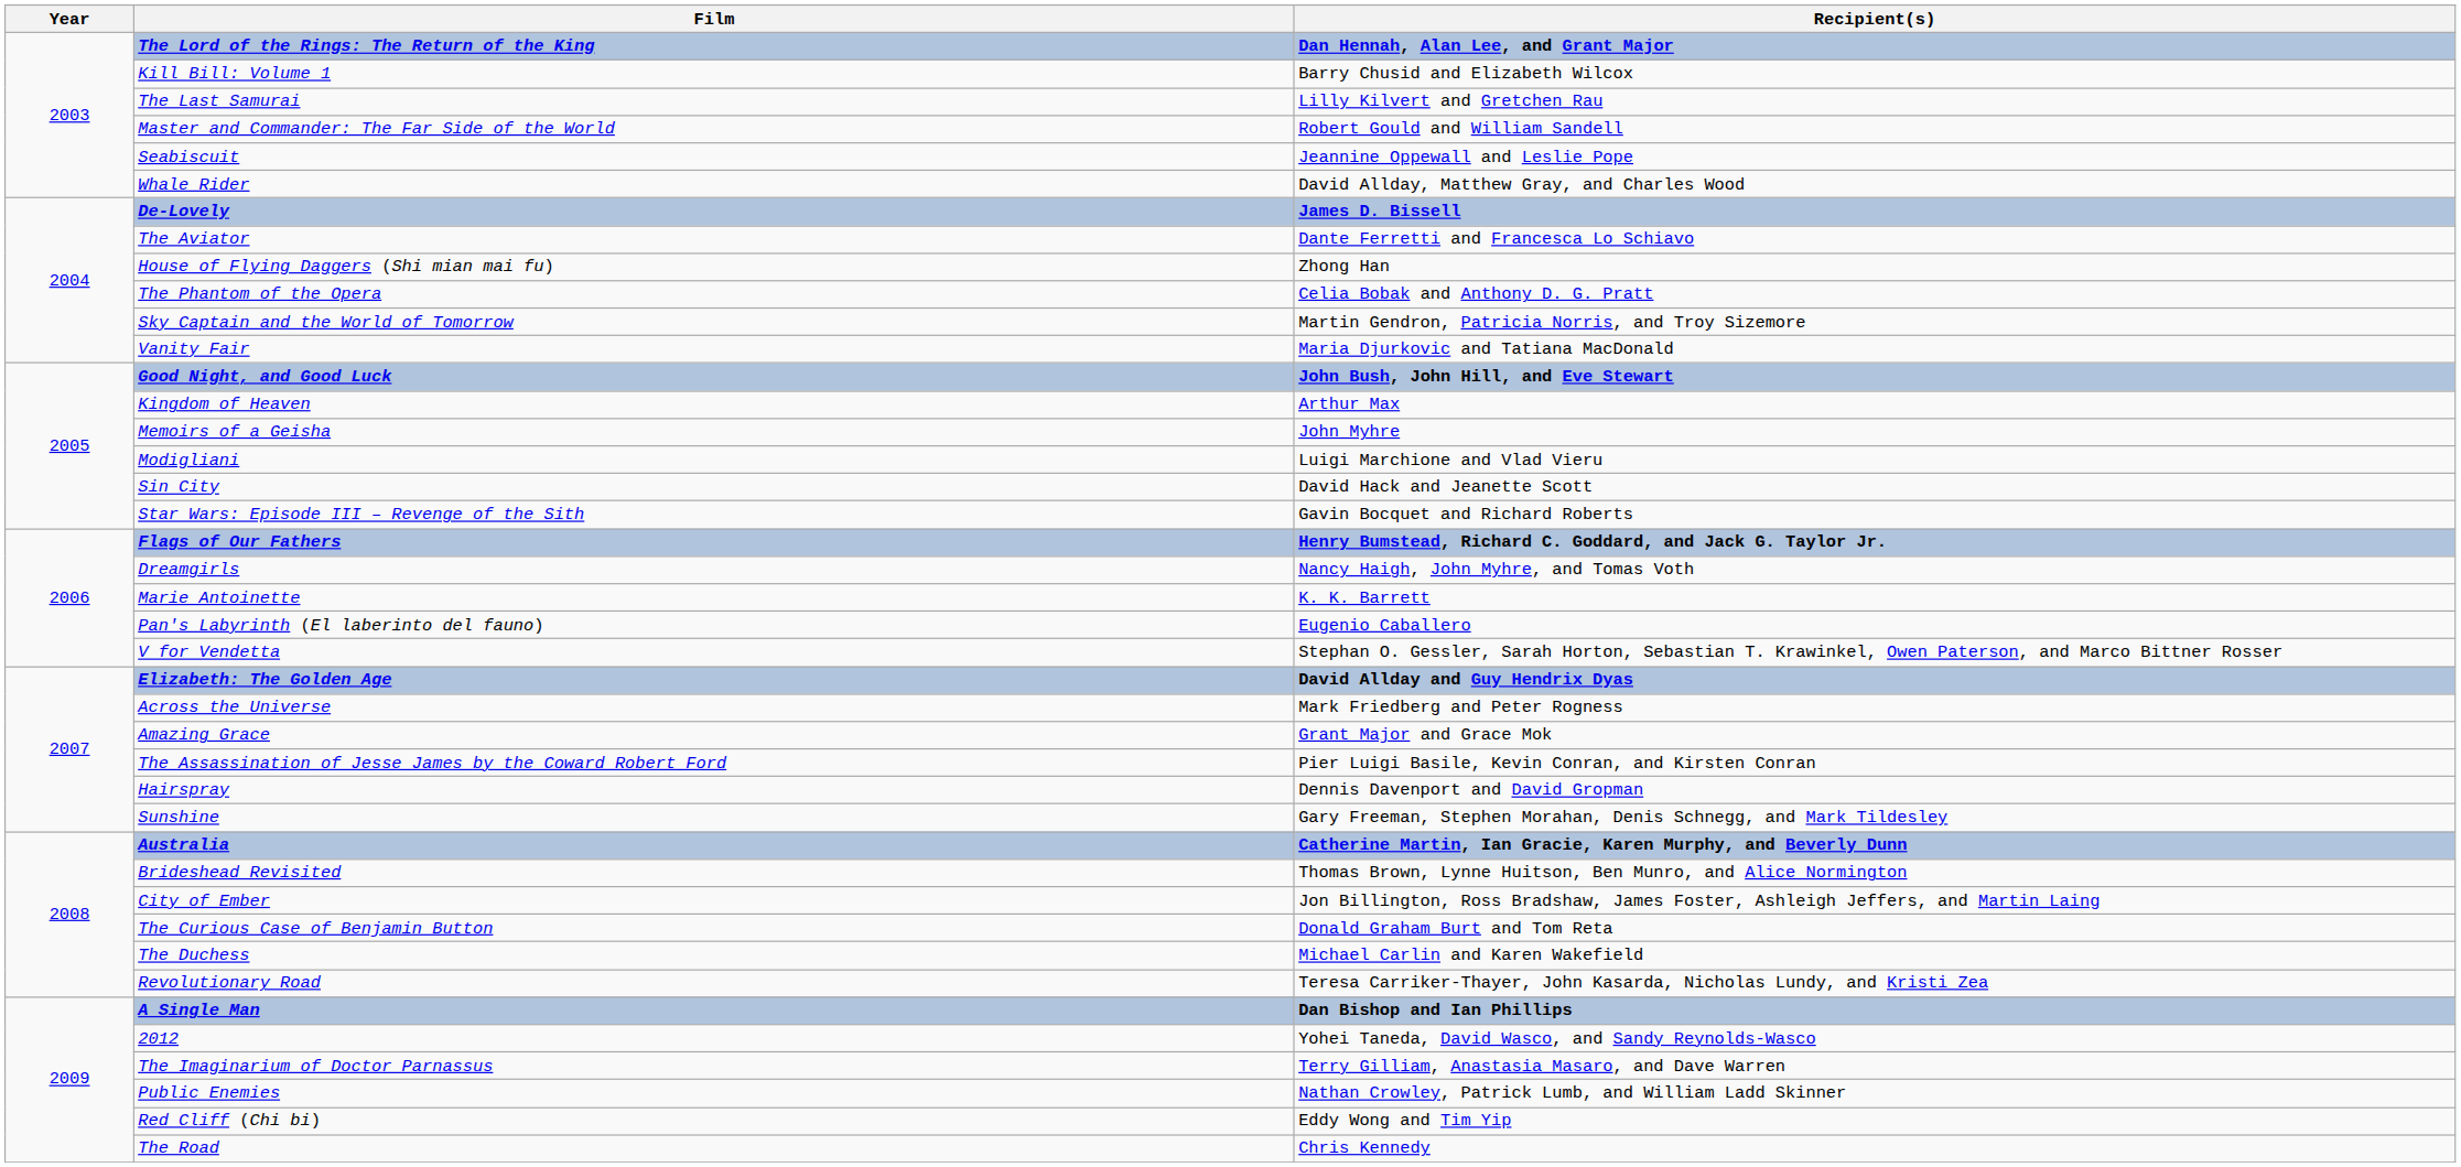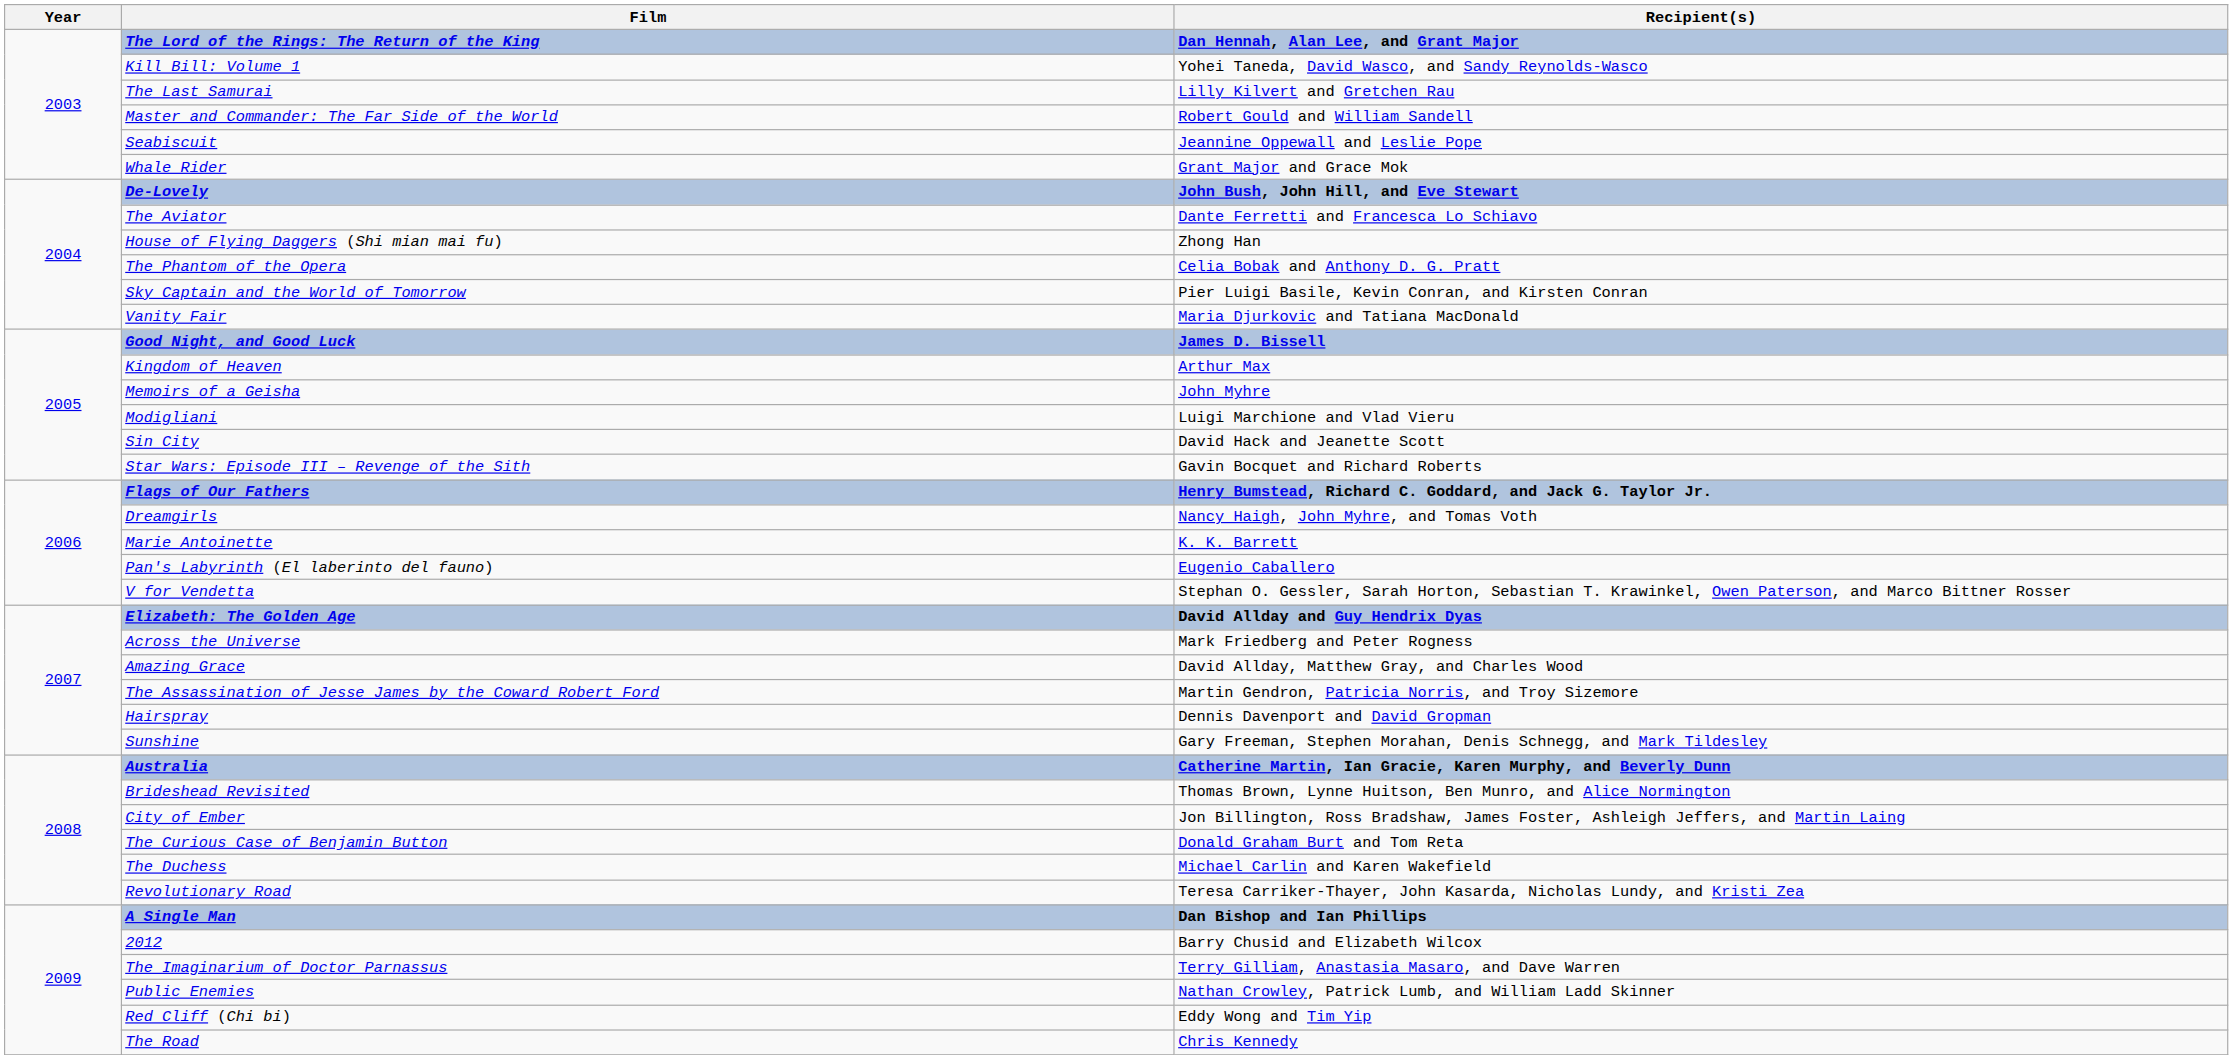 <table class="wikitable" width="95%" cellpadding="5">
 <tr>
 <th width="5%">Year</th>
 <th width="45%">Film</th>
 <th width="45%">Recipient(s)</th>
 </tr>
 <tr>
 <td rowspan="6" style="text-align:center;"><a href='#'>2003</a></td>
 <td style="background:#B0C4DE;"><strong><em><a href='#'>The Lord of the Rings: The Return of the King</a></em></strong></td>
 <td style="background:#B0C4DE;"><strong><a href='#'>Dan Hennah</a>, <a href='#'>Alan Lee</a>, and <a href='#'>Grant Major</a></strong></td>
 </tr>
 <tr>
 <td><em><a href='#'>Kill Bill: Volume 1</a></em></td>
-<td>Barry Chusid and Elizabeth Wilcox</td>
+<td>Yohei Taneda, <a href='#'>David Wasco</a>, and <a href='#'>Sandy Reynolds-Wasco</a></td>
 </tr>
 <tr>
 <td><em><a href='#'>The Last Samurai</a></em></td>
 <td><a href='#'>Lilly Kilvert</a> and <a href='#'>Gretchen Rau</a></td>
 </tr>
 <tr>
 <td><em><a href='#'>Master and Commander: The Far Side of the World</a></em></td>
 <td><a href='#'>Robert Gould</a> and <a href='#'>William Sandell</a></td>
 </tr>
 <tr>
 <td><em><a href='#'>Seabiscuit</a></em></td>
 <td><a href='#'>Jeannine Oppewall</a> and <a href='#'>Leslie Pope</a></td>
 </tr>
 <tr>
 <td><em><a href='#'>Whale Rider</a></em></td>
-<td>David Allday, Matthew Gray, and Charles Wood</td>
+<td><a href='#'>Grant Major</a> and Grace Mok</td>
 </tr>
 <tr>
 <td rowspan="6" style="text-align:center;"><a href='#'>2004</a></td>
 <td style="background:#B0C4DE;"><strong><em><a href='#'>De-Lovely</a></em></strong></td>
-<td style="background:#B0C4DE;"><strong><a href='#'>James D. Bissell</a></strong></td>
+<td style="background:#B0C4DE;"><strong><a href='#'>John Bush</a>, John Hill, and <a href='#'>Eve Stewart</a></strong></td>
 </tr>
 <tr>
 <td><em><a href='#'>The Aviator</a></em></td>
 <td><a href='#'>Dante Ferretti</a> and <a href='#'>Francesca Lo Schiavo</a></td>
 </tr>
 <tr>
 <td><em><a href='#'>House of Flying Daggers</a></em> (<em>Shi mian mai fu</em>)</td>
 <td>Zhong Han</td>
 </tr>
 <tr>
 <td><em><a href='#'>The Phantom of the Opera</a></em></td>
 <td><a href='#'>Celia Bobak</a> and <a href='#'>Anthony D. G. Pratt</a></td>
 </tr>
 <tr>
 <td><em><a href='#'>Sky Captain and the World of Tomorrow</a></em></td>
-<td>Martin Gendron, <a href='#'>Patricia Norris</a>, and Troy Sizemore</td>
+<td>Pier Luigi Basile, Kevin Conran, and Kirsten Conran</td>
 </tr>
 <tr>
 <td><em><a href='#'>Vanity Fair</a></em></td>
 <td><a href='#'>Maria Djurkovic</a> and Tatiana MacDonald</td>
 </tr>
 <tr>
 <td rowspan="6" style="text-align:center;"><a href='#'>2005</a></td>
 <td style="background:#B0C4DE;"><strong><em><a href='#'>Good Night, and Good Luck</a></em></strong></td>
-<td style="background:#B0C4DE;"><strong><a href='#'>John Bush</a>, John Hill, and <a href='#'>Eve Stewart</a></strong></td>
+<td style="background:#B0C4DE;"><strong><a href='#'>James D. Bissell</a></strong></td>
 </tr>
 <tr>
 <td><em><a href='#'>Kingdom of Heaven</a></em></td>
 <td><a href='#'>Arthur Max</a></td>
 </tr>
 <tr>
 <td><em><a href='#'>Memoirs of a Geisha</a></em></td>
 <td><a href='#'>John Myhre</a></td>
 </tr>
 <tr>
 <td><em><a href='#'>Modigliani</a></em></td>
 <td>Luigi Marchione and Vlad Vieru</td>
 </tr>
 <tr>
 <td><em><a href='#'>Sin City</a></em></td>
 <td>David Hack and Jeanette Scott</td>
 </tr>
 <tr>
 <td><em><a href='#'>Star Wars: Episode III – Revenge of the Sith</a></em></td>
 <td>Gavin Bocquet and Richard Roberts</td>
 </tr>
 <tr>
 <td rowspan="5" style="text-align:center;"><a href='#'>2006</a></td>
 <td style="background:#B0C4DE;"><strong><em><a href='#'>Flags of Our Fathers</a></em></strong></td>
 <td style="background:#B0C4DE;"><strong><a href='#'>Henry Bumstead</a>, Richard C. Goddard, and Jack G. Taylor Jr.</strong></td>
 </tr>
 <tr>
 <td><em><a href='#'>Dreamgirls</a></em></td>
 <td><a href='#'>Nancy Haigh</a>, <a href='#'>John Myhre</a>, and Tomas Voth</td>
 </tr>
 <tr>
 <td><em><a href='#'>Marie Antoinette</a></em></td>
 <td><a href='#'>K. K. Barrett</a></td>
 </tr>
 <tr>
 <td><em><a href='#'>Pan's Labyrinth</a></em> (<em>El laberinto del fauno</em>)</td>
 <td><a href='#'>Eugenio Caballero</a></td>
 </tr>
 <tr>
 <td><em><a href='#'>V for Vendetta</a></em></td>
 <td>Stephan O. Gessler, Sarah Horton, Sebastian T. Krawinkel, <a href='#'>Owen Paterson</a>, and Marco Bittner Rosser</td>
 </tr>
 <tr>
 <td rowspan="6" style="text-align:center;"><a href='#'>2007</a></td>
 <td style="background:#B0C4DE;"><strong><em><a href='#'>Elizabeth: The Golden Age</a></em></strong></td>
 <td style="background:#B0C4DE;"><strong>David Allday and <a href='#'>Guy Hendrix Dyas</a></strong></td>
 </tr>
 <tr>
 <td><em><a href='#'>Across the Universe</a></em></td>
 <td>Mark Friedberg and Peter Rogness</td>
 </tr>
 <tr>
 <td><em><a href='#'>Amazing Grace</a></em></td>
-<td><a href='#'>Grant Major</a> and Grace Mok</td>
+<td>David Allday, Matthew Gray, and Charles Wood</td>
 </tr>
 <tr>
 <td><em><a href='#'>The Assassination of Jesse James by the Coward Robert Ford</a></em></td>
-<td>Pier Luigi Basile, Kevin Conran, and Kirsten Conran</td>
+<td>Martin Gendron, <a href='#'>Patricia Norris</a>, and Troy Sizemore</td>
 </tr>
 <tr>
 <td><em><a href='#'>Hairspray</a></em></td>
 <td>Dennis Davenport and <a href='#'>David Gropman</a></td>
 </tr>
 <tr>
 <td><em><a href='#'>Sunshine</a></em></td>
 <td>Gary Freeman, Stephen Morahan, Denis Schnegg, and <a href='#'>Mark Tildesley</a></td>
 </tr>
 <tr>
 <td rowspan="6" style="text-align:center;"><a href='#'>2008</a></td>
 <td style="background:#B0C4DE;"><strong><em><a href='#'>Australia</a></em></strong></td>
 <td style="background:#B0C4DE;"><strong><a href='#'>Catherine Martin</a>, Ian Gracie, Karen Murphy, and <a href='#'>Beverly Dunn</a></strong></td>
 </tr>
 <tr>
 <td><em><a href='#'>Brideshead Revisited</a></em></td>
 <td>Thomas Brown, Lynne Huitson, Ben Munro, and <a href='#'>Alice Normington</a></td>
 </tr>
 <tr>
 <td><em><a href='#'>City of Ember</a></em></td>
 <td>Jon Billington, Ross Bradshaw, James Foster, Ashleigh Jeffers, and <a href='#'>Martin Laing</a></td>
 </tr>
 <tr>
 <td><em><a href='#'>The Curious Case of Benjamin Button</a></em></td>
 <td><a href='#'>Donald Graham Burt</a> and Tom Reta</td>
 </tr>
 <tr>
 <td><em><a href='#'>The Duchess</a></em></td>
 <td><a href='#'>Michael Carlin</a> and Karen Wakefield</td>
 </tr>
 <tr>
 <td><em><a href='#'>Revolutionary Road</a></em></td>
 <td>Teresa Carriker-Thayer, John Kasarda, Nicholas Lundy, and <a href='#'>Kristi Zea</a></td>
 </tr>
 <tr>
 <td rowspan="6" style="text-align:center;"><a href='#'>2009</a></td>
 <td style="background:#B0C4DE;"><strong><em><a href='#'>A Single Man</a></em></strong></td>
 <td style="background:#B0C4DE;"><strong>Dan Bishop and Ian Phillips</strong></td>
 </tr>
 <tr>
 <td><em><a href='#'>2012</a></em></td>
-<td>Yohei Taneda, <a href='#'>David Wasco</a>, and <a href='#'>Sandy Reynolds-Wasco</a></td>
+<td>Barry Chusid and Elizabeth Wilcox</td>
 </tr>
 <tr>
 <td><em><a href='#'>The Imaginarium of Doctor Parnassus</a></em></td>
 <td><a href='#'>Terry Gilliam</a>, <a href='#'>Anastasia Masaro</a>, and Dave Warren</td>
 </tr>
 <tr>
 <td><em><a href='#'>Public Enemies</a></em></td>
 <td><a href='#'>Nathan Crowley</a>, Patrick Lumb, and William Ladd Skinner</td>
 </tr>
 <tr>
 <td><em><a href='#'>Red Cliff</a></em> (<em>Chi bi</em>)</td>
 <td>Eddy Wong and <a href='#'>Tim Yip</a></td>
 </tr>
 <tr>
 <td><em><a href='#'>The Road</a></em></td>
 <td><a href='#'>Chris Kennedy</a></td>
 </tr>
 </table>
